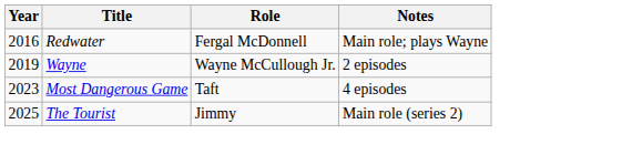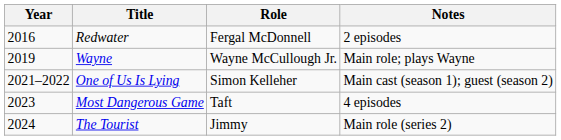 <table class="wikitable sortable">
 <tr>
 <th>Year</th>
 <th>Title</th>
 <th>Role</th>
 <th>Notes</th>
 </tr>
 <tr>
 <td>2016</td>
 <td><em>Redwater</em></td>
 <td>Fergal McDonnell</td>
-<td>Main role; plays Wayne</td>
+<td>2 episodes</td>
 </tr>
 <tr>
 <td>2019</td>
 <td><em><a href='#'>Wayne</a></em></td>
 <td>Wayne McCullough Jr.</td>
-<td>2 episodes</td>
+<td>Main role; plays Wayne</td>
+</tr>
+<tr>
+<td>2021–2022</td>
+<td><em><a href='#'>One of Us Is Lying</a></em></td>
+<td>Simon Kelleher</td>
+<td>Main cast (season 1); guest (season 2)</td>
 </tr>
 <tr>
 <td>2023</td>
 <td><em><a href='#'>Most Dangerous Game</a></em></td>
 <td>Taft</td>
 <td>4 episodes</td>
 </tr>
 <tr>
-<td>2025</td>
+<td>2024</td>
 <td><em><a href='#'>The Tourist</a></em></td>
 <td>Jimmy</td>
 <td>Main role (series 2)</td>
 </tr>
 </table>
